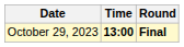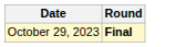 <table class="wikitable">
 <tr>
 <th>Date</th>
-<th>Time</th>
 <th>Round</th>
 </tr>
 <tr style=background:lemonchiffon>
 <td>October 29, 2023</td>
-<td><strong>13:00</strong></td>
 <td><strong>Final</strong></td>
 </tr>
 </table>
